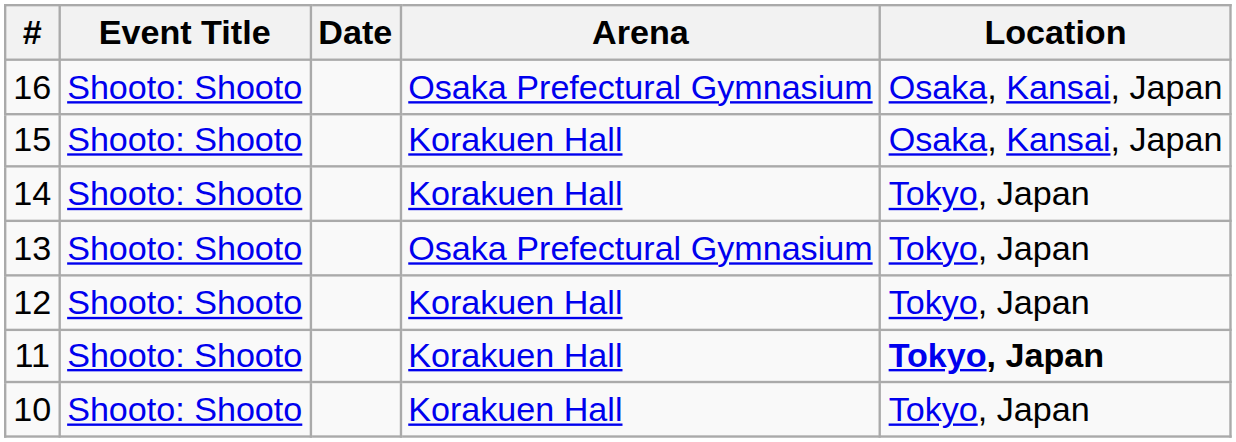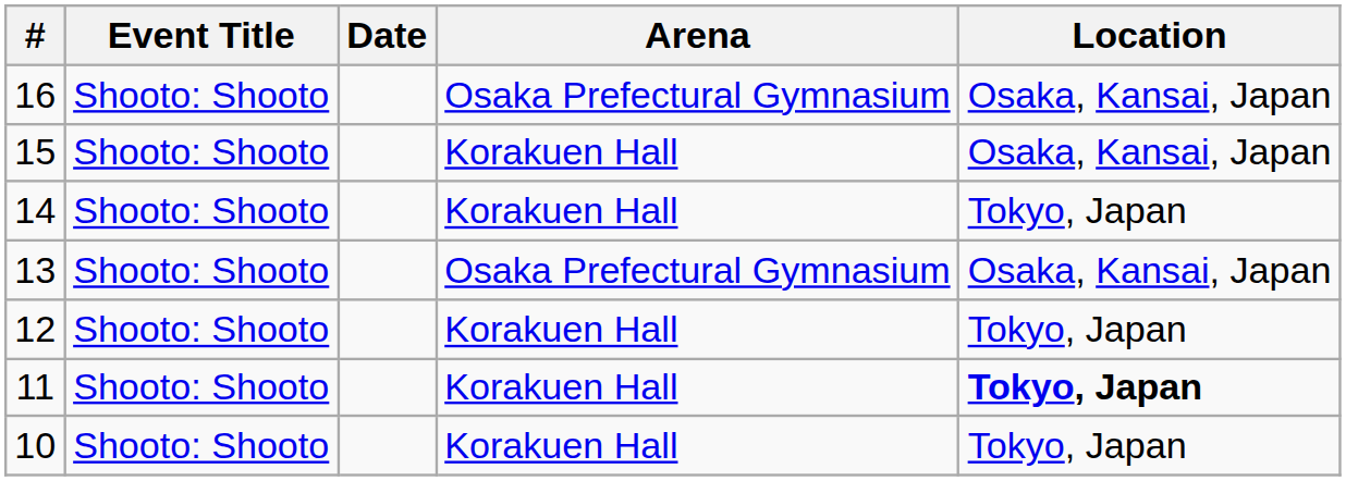 <table class="sortable wikitable succession-box" style="font-size:90%;">
 <tr>
 <th scope="col">#</th>
 <th scope="col">Event Title</th>
 <th scope="col">Date</th>
 <th scope="col">Arena</th>
 <th scope="col">Location</th>
 </tr>
 <tr>
 <td align=center>16</td>
 <td><a href='#'>Shooto: Shooto</a></td>
 <td></td>
 <td><a href='#'>Osaka Prefectural Gymnasium</a></td>
 <td><a href='#'>Osaka</a>, <a href='#'>Kansai</a>, Japan</td>
 </tr>
 <tr>
 <td align=center>15</td>
 <td><a href='#'>Shooto: Shooto</a></td>
 <td></td>
 <td><a href='#'>Korakuen Hall</a></td>
 <td><a href='#'>Osaka</a>, <a href='#'>Kansai</a>, Japan</td>
 </tr>
 <tr>
 <td align=center>14</td>
 <td><a href='#'>Shooto: Shooto</a></td>
 <td></td>
 <td><a href='#'>Korakuen Hall</a></td>
 <td><a href='#'>Tokyo</a>, Japan</td>
 </tr>
 <tr>
 <td align=center>13</td>
 <td><a href='#'>Shooto: Shooto</a></td>
 <td></td>
 <td><a href='#'>Osaka Prefectural Gymnasium</a></td>
-<td><a href='#'>Tokyo</a>, Japan</td>
+<td><a href='#'>Osaka</a>, <a href='#'>Kansai</a>, Japan</td>
 </tr>
 <tr>
 <td align=center>12</td>
 <td><a href='#'>Shooto: Shooto</a></td>
 <td></td>
 <td><a href='#'>Korakuen Hall</a></td>
 <td><a href='#'>Tokyo</a>, Japan</td>
 </tr>
 <tr>
 <td align=center>11</td>
 <td><a href='#'>Shooto: Shooto</a></td>
 <td></td>
 <td><a href='#'>Korakuen Hall</a></td>
 <td><strong><a href='#'>Tokyo</a>, Japan</strong></td>
 </tr>
 <tr>
 <td align=center>10</td>
 <td><a href='#'>Shooto: Shooto</a></td>
 <td></td>
 <td><a href='#'>Korakuen Hall</a></td>
 <td><a href='#'>Tokyo</a>, Japan</td>
 </tr>
 </table>
